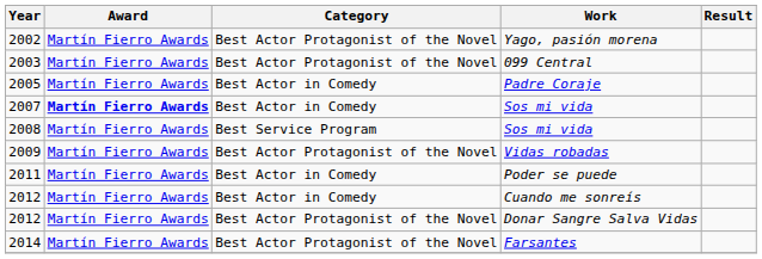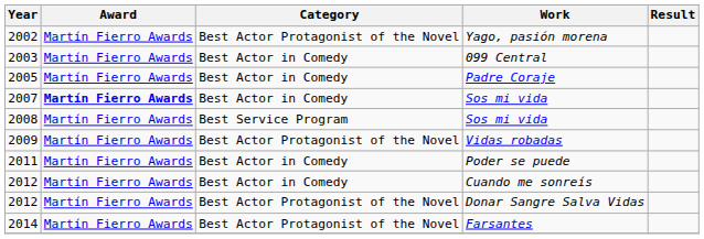 <table class="wikitable" style="font-size: 90%;">
 <tr>
 <th>Year</th>
 <th>Award</th>
 <th>Category</th>
 <th>Work</th>
 <th>Result</th>
 </tr>
 <tr>
 <td>2002</td>
 <td><a href='#'>Martín Fierro Awards</a></td>
 <td>Best Actor Protagonist of the Novel</td>
 <td><em>Yago, pasión morena</em></td>
 <td></td>
 </tr>
 <tr>
 <td>2003</td>
 <td><a href='#'>Martín Fierro Awards</a></td>
-<td>Best Actor Protagonist of the Novel</td>
+<td>Best Actor in Comedy</td>
 <td><em>099 Central</em></td>
 <td></td>
 </tr>
 <tr>
 <td>2005</td>
 <td><a href='#'>Martín Fierro Awards</a></td>
 <td>Best Actor in Comedy</td>
 <td><em><a href='#'>Padre Coraje</a></em></td>
 <td></td>
 </tr>
 <tr>
 <td>2007</td>
 <td><strong><a href='#'>Martín Fierro Awards</a></strong></td>
 <td>Best Actor in Comedy</td>
 <td><em><a href='#'>Sos mi vida</a></em></td>
 <td></td>
 </tr>
 <tr>
 <td>2008</td>
 <td><a href='#'>Martín Fierro Awards</a></td>
 <td>Best Service Program</td>
 <td><em><a href='#'>Sos mi vida</a></em></td>
 <td></td>
 </tr>
 <tr>
 <td>2009</td>
 <td><a href='#'>Martín Fierro Awards</a></td>
 <td>Best Actor Protagonist of the Novel</td>
 <td><em><a href='#'>Vidas robadas</a></em></td>
 <td></td>
 </tr>
 <tr>
 <td>2011</td>
 <td><a href='#'>Martín Fierro Awards</a></td>
 <td>Best Actor in Comedy</td>
 <td><em>Poder se puede</em></td>
 <td></td>
 </tr>
 <tr>
 <td>2012</td>
 <td><a href='#'>Martín Fierro Awards</a></td>
 <td>Best Actor in Comedy</td>
 <td><em>Cuando me sonreís</em></td>
 <td></td>
 </tr>
 <tr>
 <td>2012</td>
 <td><a href='#'>Martín Fierro Awards</a></td>
 <td>Best Actor Protagonist of the Novel</td>
 <td><em>Donar Sangre Salva Vidas</em></td>
 <td></td>
 </tr>
 <tr>
 <td>2014</td>
 <td><a href='#'>Martín Fierro Awards</a></td>
 <td>Best Actor Protagonist of the Novel</td>
 <td><em><a href='#'>Farsantes</a></em></td>
 <td></td>
 </tr>
 <tr>
 </tr>
 </table>
